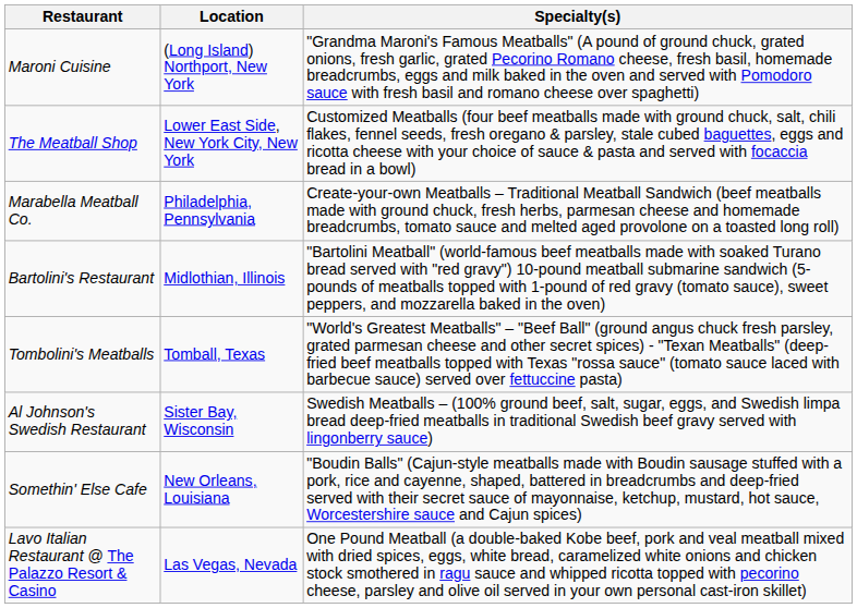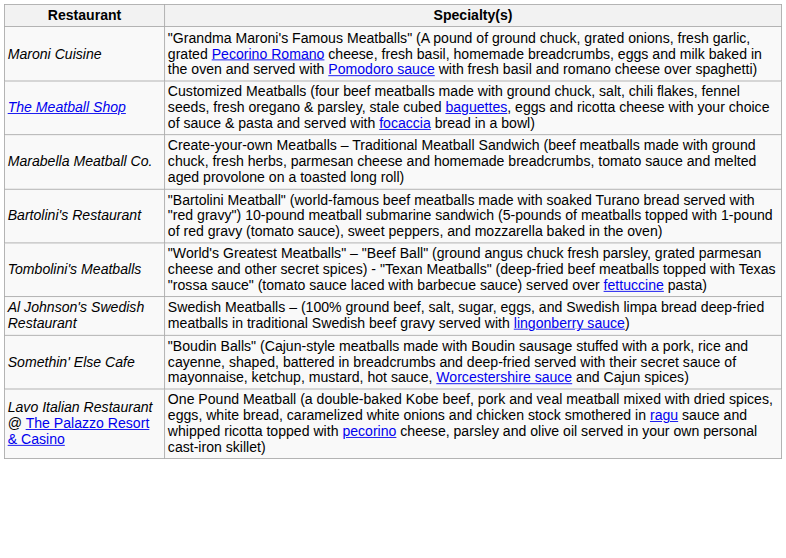 <table class="wikitable" style="width:100%;">
 <tr>
 <th>Restaurant</th>
-<th>Location</th>
 <th>Specialty(s)</th>
 </tr>
 <tr>
 <td><em>Maroni Cuisine</em></td>
-<td>(<a href='#'>Long Island</a>) <a href='#'>Northport, New York</a></td>
 <td>"Grandma Maroni's Famous Meatballs" (A pound of ground chuck, grated onions, fresh garlic, grated <a href='#'>Pecorino Romano</a> cheese, fresh basil, homemade breadcrumbs, eggs and milk baked in the oven and served with <a href='#'>Pomodoro sauce</a> with fresh basil and romano cheese over spaghetti)</td>
 </tr>
 <tr>
 <td><em><a href='#'>The Meatball Shop</a></em></td>
-<td><a href='#'>Lower East Side</a>, <a href='#'>New York City, New York</a></td>
 <td>Customized Meatballs (four beef meatballs made with ground chuck, salt, chili flakes, fennel seeds, fresh oregano & parsley, stale cubed <a href='#'>baguettes</a>, eggs and ricotta cheese with your choice of sauce & pasta and served with <a href='#'>focaccia</a> bread in a bowl)</td>
 </tr>
 <tr>
 <td><em>Marabella Meatball Co.</em></td>
-<td><a href='#'>Philadelphia, Pennsylvania</a></td>
 <td>Create-your-own Meatballs – Traditional Meatball Sandwich (beef meatballs made with ground chuck, fresh herbs, parmesan cheese and homemade breadcrumbs, tomato sauce and melted aged provolone on a toasted long roll)</td>
 </tr>
 <tr>
 <td><em>Bartolini's Restaurant</em></td>
-<td><a href='#'>Midlothian, Illinois</a></td>
 <td>"Bartolini Meatball" (world-famous beef meatballs made with soaked Turano bread served with "red gravy") 10-pound meatball submarine sandwich (5-pounds of meatballs topped with 1-pound of red gravy (tomato sauce), sweet peppers, and mozzarella baked in the oven)</td>
 </tr>
 <tr>
 <td><em>Tombolini's Meatballs</em></td>
-<td><a href='#'>Tomball, Texas</a></td>
 <td>"World's Greatest Meatballs" – "Beef Ball" (ground angus chuck fresh parsley, grated parmesan cheese and other secret spices) - "Texan Meatballs" (deep-fried beef meatballs topped with Texas "rossa sauce" (tomato sauce laced with barbecue sauce) served over <a href='#'>fettuccine</a> pasta)</td>
 </tr>
 <tr>
 <td><em>Al Johnson's Swedish Restaurant</em></td>
-<td><a href='#'>Sister Bay, Wisconsin</a></td>
 <td>Swedish Meatballs – (100% ground beef, salt, sugar, eggs, and Swedish limpa bread deep-fried meatballs in traditional Swedish beef gravy served with <a href='#'>lingonberry sauce</a>)</td>
 </tr>
 <tr>
 <td><em>Somethin' Else Cafe</em></td>
-<td><a href='#'>New Orleans, Louisiana</a></td>
 <td>"Boudin Balls" (Cajun-style meatballs made with Boudin sausage stuffed with a pork, rice and cayenne, shaped, battered in breadcrumbs and deep-fried served with their secret sauce of mayonnaise, ketchup, mustard, hot sauce, <a href='#'>Worcestershire sauce</a> and Cajun spices)</td>
 </tr>
 <tr>
 <td><em>Lavo Italian Restaurant</em> @ <a href='#'>The Palazzo Resort & Casino</a></td>
-<td><a href='#'>Las Vegas, Nevada</a></td>
 <td>One Pound Meatball (a double-baked Kobe beef, pork and veal meatball mixed with dried spices, eggs, white bread, caramelized white onions and chicken stock smothered in <a href='#'>ragu</a> sauce and whipped ricotta topped with <a href='#'>pecorino</a> cheese, parsley and olive oil served in your own personal cast-iron skillet)</td>
 </tr>
 </table>
